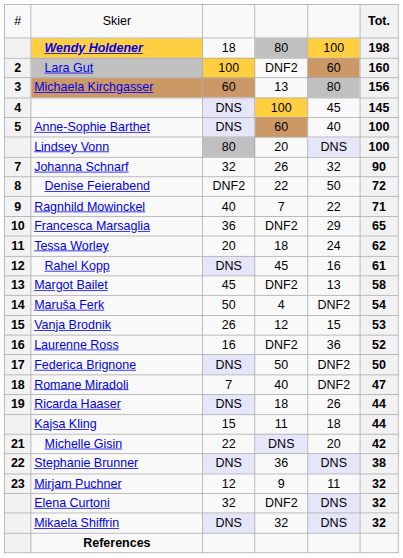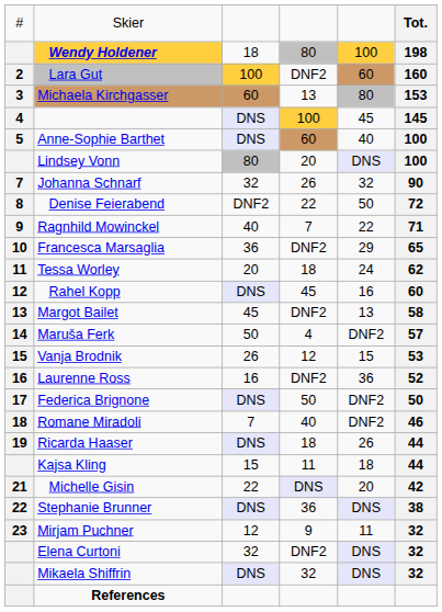 <table class="wikitable" width=40% style="font-size:100%; text-align:center;">
 <tr>
 <td>#</td>
 <td>Skier</td>
 <td><br> </td>
 <td><br> </td>
 <td><br>   </td>
 <th>Tot.</th>
 </tr>
 <tr>
 <th></th>
 <td align=left bgcolor=ffcf40>   <strong><em><a href='#'>Wendy Holdener</a></em></strong></td>
 <td>18</td>
 <td bgcolor=c0c0c0>80</td>
 <td bgcolor=ffcf40>100</td>
 <th>198</th>
 </tr>
 <tr>
 <th>2</th>
 <td align=left bgcolor=c0c0c0>   <a href='#'>Lara Gut</a></td>
 <td bgcolor=ffcf40>100</td>
 <td>DNF2</td>
 <td bgcolor=cc9966>60</td>
 <th>160</th>
 </tr>
 <tr>
 <th>3</th>
 <td align=left bgcolor=cc9966> <a href='#'>Michaela Kirchgasser</a></td>
 <td bgcolor=cc9966>60</td>
 <td>13</td>
 <td bgcolor=c0c0c0>80</td>
-<th>156</th>
+<th>153</th>
 </tr>
 <tr>
 <th>4</th>
 <td align=left></td>
 <td bgcolor=lavender>DNS</td>
 <td bgcolor=ffcf40>100</td>
 <td>45</td>
 <th>145</th>
 </tr>
 <tr>
 <th>5</th>
 <td align=left> <a href='#'>Anne-Sophie Barthet</a></td>
 <td bgcolor=lavender>DNS</td>
 <td bgcolor=cc9966>60</td>
 <td>40</td>
 <th>100</th>
 </tr>
 <tr>
 <th></th>
 <td align=left> <a href='#'>Lindsey Vonn</a></td>
 <td bgcolor=c0c0c0>80</td>
 <td>20</td>
 <td bgcolor=lavender>DNS</td>
 <th>100</th>
 </tr>
 <tr>
 <th>7</th>
 <td align=left> <a href='#'>Johanna Schnarf</a></td>
 <td>32</td>
 <td>26</td>
 <td>32</td>
 <th>90</th>
 </tr>
 <tr>
 <th>8</th>
 <td align=left>   <a href='#'>Denise Feierabend</a></td>
 <td>DNF2</td>
 <td>22</td>
 <td>50</td>
 <th>72</th>
 </tr>
 <tr>
 <th>9</th>
 <td align=left> <a href='#'>Ragnhild Mowinckel</a></td>
 <td>40</td>
 <td>7</td>
 <td>22</td>
 <th>71</th>
 </tr>
 <tr>
 <th>10</th>
 <td align=left> <a href='#'>Francesca Marsaglia</a></td>
 <td>36</td>
 <td>DNF2</td>
 <td>29</td>
 <th>65</th>
 </tr>
 <tr>
 <th>11</th>
 <td align=left> <a href='#'>Tessa Worley</a></td>
 <td>20</td>
 <td>18</td>
 <td>24</td>
 <th>62</th>
 </tr>
 <tr>
 <th>12</th>
 <td align=left>   <a href='#'>Rahel Kopp</a></td>
 <td bgcolor=lavender>DNS</td>
 <td>45</td>
 <td>16</td>
-<th>61</th>
+<th>60</th>
 </tr>
 <tr>
 <th>13</th>
 <td align=left> <a href='#'>Margot Bailet</a></td>
 <td>45</td>
 <td>DNF2</td>
 <td>13</td>
 <th>58</th>
 </tr>
 <tr>
 <th>14</th>
 <td align=left> <a href='#'>Maruša Ferk</a></td>
 <td>50</td>
 <td>4</td>
 <td>DNF2</td>
-<th>54</th>
+<th>57</th>
 </tr>
 <tr>
 <th>15</th>
 <td align=left> <a href='#'>Vanja Brodnik</a></td>
 <td>26</td>
 <td>12</td>
 <td>15</td>
 <th>53</th>
 </tr>
 <tr>
 <th>16</th>
 <td align=left> <a href='#'>Laurenne Ross</a></td>
 <td>16</td>
 <td>DNF2</td>
 <td>36</td>
 <th>52</th>
 </tr>
 <tr>
 <th>17</th>
 <td align=left> <a href='#'>Federica Brignone</a></td>
 <td bgcolor=lavender>DNS</td>
 <td>50</td>
 <td>DNF2</td>
 <th>50</th>
 </tr>
 <tr>
 <th>18</th>
 <td align=left> <a href='#'>Romane Miradoli</a></td>
 <td>7</td>
 <td>40</td>
 <td>DNF2</td>
-<th>47</th>
+<th>46</th>
 </tr>
 <tr>
 <th>19</th>
 <td align=left> <a href='#'>Ricarda Haaser</a></td>
 <td bgcolor=lavender>DNS</td>
 <td>18</td>
 <td>26</td>
 <th>44</th>
 </tr>
 <tr>
 <th></th>
 <td align=left> <a href='#'>Kajsa Kling</a></td>
 <td>15</td>
 <td>11</td>
 <td>18</td>
 <th>44</th>
 </tr>
 <tr>
 <th>21</th>
 <td align=left>   <a href='#'>Michelle Gisin</a></td>
 <td>22</td>
 <td bgcolor=lavender>DNS</td>
 <td>20</td>
 <th>42</th>
 </tr>
 <tr>
 <th>22</th>
 <td align=left> <a href='#'>Stephanie Brunner</a></td>
 <td bgcolor=lavender>DNS</td>
 <td>36</td>
 <td bgcolor=lavender>DNS</td>
 <th>38</th>
 </tr>
 <tr>
 <th>23</th>
 <td align=left> <a href='#'>Mirjam Puchner</a></td>
 <td>12</td>
 <td>9</td>
 <td>11</td>
 <th>32</th>
 </tr>
 <tr>
 <th></th>
 <td align=left> <a href='#'>Elena Curtoni</a></td>
 <td>32</td>
 <td>DNF2</td>
 <td bgcolor=lavender>DNS</td>
 <th>32</th>
 </tr>
 <tr>
 <th></th>
 <td align=left> <a href='#'>Mikaela Shiffrin</a></td>
 <td bgcolor=lavender>DNS</td>
 <td>32</td>
 <td bgcolor=lavender>DNS</td>
 <th>32</th>
 </tr>
 <tr>
 <th></th>
 <td align=center><strong>References</strong></td>
 <td></td>
 <td></td>
 <td></td>
 </tr>
 </table>
